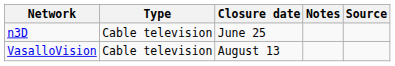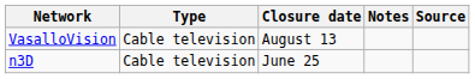 <table class="wikitable sortable">
 <tr>
 <th>Network</th>
 <th>Type</th>
 <th>Closure date</th>
 <th>Notes</th>
 <th>Source</th>
 </tr>
 <tr>
+<td><a href='#'>VasalloVision</a></td>
+<td>Cable television</td>
+<td>August 13</td>
+<td></td>
+<td></td>
+</tr>
+<tr>
 <td><a href='#'>n3D</a></td>
 <td>Cable television</td>
 <td>June 25</td>
 <td></td>
 <td></td>
 </tr>
-<tr>
-<td><a href='#'>VasalloVision</a></td>
-<td>Cable television</td>
-<td>August 13</td>
-<td></td>
-<td></td>
-</tr>
 </table>
